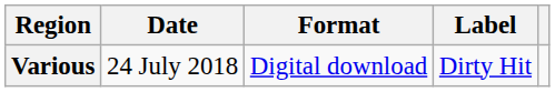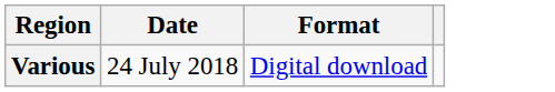 <table class="wikitable plainrowheaders">
 <tr>
 <th scope="col">Region</th>
 <th scope="col">Date</th>
 <th scope="col">Format</th>
-<th scope="col">Label</th>
 <th scope="col"></th>
 </tr>
 <tr>
 <th scope="row">Various</th>
 <td>24 July 2018</td>
 <td><a href='#'>Digital download</a></td>
-<td><a href='#'>Dirty Hit</a></td>
 <td align="center"></td>
 </tr>
 </table>
